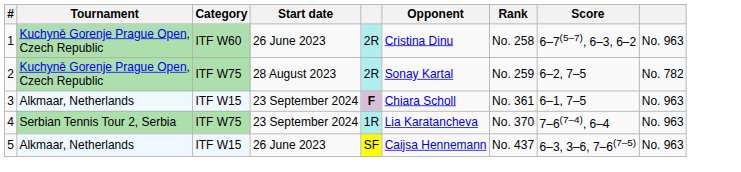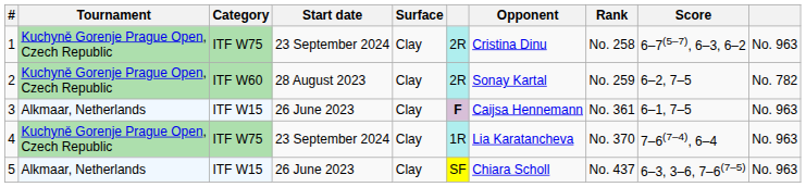 <table class="wikitable sortable" style="font-size:96%">
 <tr>
 <th scope="col">#</th>
 <th scope="col">Tournament</th>
 <th scope="col">Category</th>
 <th scope="col">Start date</th>
+<th scope="col">Surface</th>
 <th scope="col"></th>
 <th scope="col">Opponent</th>
 <th scope="col">Rank</th>
 <th class="unsortable" scope="col">Score</th>
 <th></th>
 </tr>
 <tr>
 <td align="center">1</td>
 <td bgcolor="#addfad"><a href='#'>Kuchyně Gorenje Prague Open</a>, <br>Czech Republic</td>
-<td bgcolor="#addfad">ITF W60</td>
-<td>26 June 2023</td>
+<td bgcolor="#addfad">ITF W75</td>
+<td>23 September 2024</td>
+<td>Clay</td>
 <td bgcolor=afeeee align="center">2R</td>
 <td> <a href='#'>Cristina Dinu</a></td>
 <td>No. 258</td>
 <td>6–7<sup>(5–7)</sup>, 6–3, 6–2</td>
 <td>No. 963</td>
 </tr>
 <tr>
 <td align="center">2</td>
 <td bgcolor="#addfad"><a href='#'>Kuchyně Gorenje Prague Open</a>, <br>Czech Republic</td>
-<td bgcolor="#addfad">ITF W75</td>
+<td bgcolor="#addfad">ITF W60</td>
 <td>28 August 2023</td>
+<td>Clay</td>
 <td bgcolor=afeeee align="center">2R</td>
 <td> <a href='#'>Sonay Kartal</a></td>
 <td>No. 259</td>
 <td>6–2, 7–5</td>
 <td>No. 782</td>
 </tr>
 <tr>
 <td align="center">3</td>
 <td bgcolor="#f0f8ff">Alkmaar, Netherlands</td>
 <td bgcolor="#f0f8ff">ITF W15</td>
-<td>23 September 2024</td>
+<td>26 June 2023</td>
+<td>Clay</td>
 <td bgcolor=thistle align="center"><strong>F</strong></td>
-<td> <a href='#'>Chiara Scholl</a></td>
+<td> <a href='#'>Caijsa Hennemann</a></td>
 <td>No. 361</td>
 <td>6–1, 7–5</td>
 <td>No. 963</td>
 </tr>
 <tr>
 <td align="center">4</td>
-<td bgcolor="#addfad">Serbian Tennis Tour 2, Serbia</td>
+<td bgcolor="#addfad"><a href='#'>Kuchyně Gorenje Prague Open</a>, <br>Czech Republic</td>
 <td bgcolor="#addfad">ITF W75</td>
 <td>23 September 2024</td>
+<td>Clay</td>
 <td bgcolor=afeeee align="center">1R</td>
 <td> <a href='#'>Lia Karatancheva</a></td>
 <td>No. 370</td>
 <td>7–6<sup>(7–4)</sup>, 6–4</td>
 <td>No. 963</td>
 </tr>
 <tr>
 <td align="center">5</td>
 <td bgcolor="#f0f8ff">Alkmaar, Netherlands</td>
 <td bgcolor="#f0f8ff">ITF W15</td>
 <td>26 June 2023</td>
+<td>Clay</td>
 <td bgcolor=yellow align="center">SF</td>
-<td> <a href='#'>Caijsa Hennemann</a></td>
+<td> <a href='#'>Chiara Scholl</a></td>
 <td>No. 437</td>
 <td>6–3, 3–6, 7–6<sup>(7–5)</sup></td>
 <td>No. 963</td>
 </tr>
 </table>
